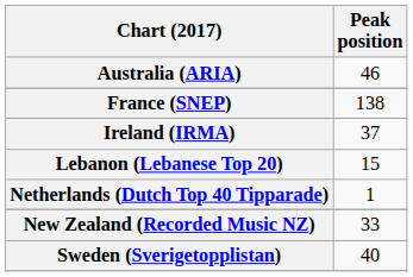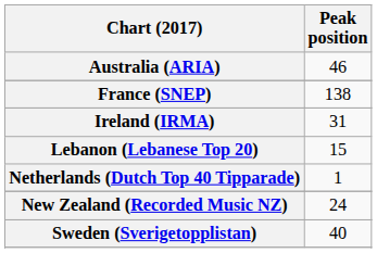 <table class="wikitable sortable plainrowheaders" style="text-align:center">
 <tr>
 <th scope="col">Chart (2017)</th>
 <th scope="col">Peak<br> position</th>
 </tr>
 <tr>
 <th scope="row">Australia (<a href='#'>ARIA</a>)</th>
 <td>46</td>
 </tr>
 <tr>
 </tr>
 <tr>
 </tr>
 <tr>
 </tr>
 <tr>
 </tr>
 <tr>
 <th scope="row">France (<a href='#'>SNEP</a>)</th>
 <td>138</td>
 </tr>
 <tr>
 </tr>
 <tr>
 <th scope="row">Ireland (<a href='#'>IRMA</a>)</th>
-<td>37</td>
+<td>31</td>
 </tr>
 <tr>
 <th scope="row">Lebanon (<a href='#'>Lebanese Top 20</a>)</th>
 <td>15</td>
 </tr>
 <tr>
 <th scope="row">Netherlands (<a href='#'>Dutch Top 40 Tipparade</a>)</th>
 <td>1</td>
 </tr>
 <tr>
 </tr>
 <tr>
 <th scope="row">New Zealand (<a href='#'>Recorded Music NZ</a>)</th>
-<td>33</td>
+<td>24</td>
 </tr>
 <tr>
 </tr>
 <tr>
 </tr>
 <tr>
 </tr>
 <tr>
 <th scope="row">Sweden (<a href='#'>Sverigetopplistan</a>)</th>
 <td>40</td>
 </tr>
 <tr>
 </tr>
 <tr>
 </tr>
 <tr>
 </tr>
 <tr>
 </tr>
 <tr>
 </tr>
 <tr>
 </tr>
 <tr>
 </tr>
 </table>
